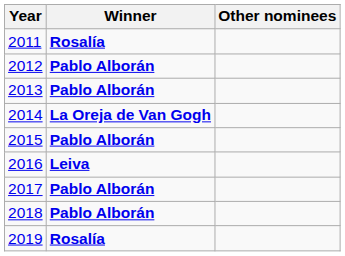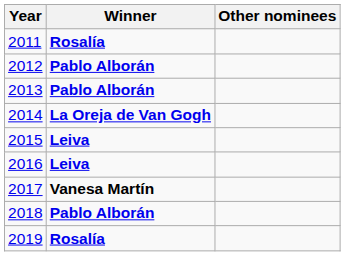 <table class="wikitable">
 <tr>
 <th>Year</th>
 <th>Winner</th>
 <th>Other nominees</th>
 </tr>
 <tr>
 <td><a href='#'>2011</a></td>
 <td><strong><a href='#'>Rosalía</a></strong></td>
 <td></td>
 </tr>
 <tr>
 <td><a href='#'>2012</a></td>
 <td><strong><a href='#'>Pablo Alborán</a></strong></td>
 <td></td>
 </tr>
 <tr>
 <td><a href='#'>2013</a></td>
 <td><strong><a href='#'>Pablo Alborán</a></strong></td>
 <td></td>
 </tr>
 <tr>
 <td><a href='#'>2014</a></td>
 <td><strong><a href='#'>La Oreja de Van Gogh</a></strong></td>
 <td></td>
 </tr>
 <tr>
 <td><a href='#'>2015</a></td>
-<td><strong><a href='#'>Pablo Alborán</a></strong></td>
+<td><strong><a href='#'>Leiva</a></strong></td>
 <td></td>
 </tr>
 <tr>
 <td><a href='#'>2016</a></td>
 <td><strong><a href='#'>Leiva</a></strong></td>
 <td></td>
 </tr>
 <tr>
 <td><a href='#'>2017</a></td>
-<td><strong><a href='#'>Pablo Alborán</a></strong></td>
+<td><strong>Vanesa Martín</strong></td>
 <td></td>
 </tr>
 <tr>
 <td><a href='#'>2018</a></td>
 <td><strong><a href='#'>Pablo Alborán</a></strong></td>
 <td></td>
 </tr>
 <tr>
 <td><a href='#'>2019</a></td>
 <td><strong><a href='#'>Rosalía</a></strong></td>
 <td></td>
 </tr>
 </table>
